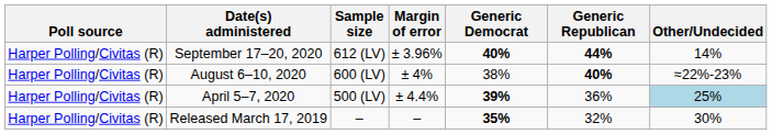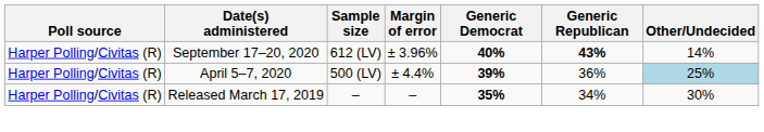 <table class="wikitable" style="font-size:90%;text-align:center;">
 <tr valign=bottom>
 <th>Poll source</th>
 <th>Date(s)<br>administered</th>
 <th>Sample<br>size</th>
 <th>Margin<br>of error</th>
 <th style="width:100px;">Generic<br>Democrat</th>
 <th style="width:100px;">Generic<br>Republican</th>
 <th>Other/Undecided</th>
 </tr>
 <tr>
 <td style="text-align:left;"><a href='#'>Harper Polling</a>/<a href='#'>Civitas</a> (R)</td>
 <td>September 17–20, 2020</td>
 <td>612 (LV)</td>
 <td>± 3.96%</td>
 <td><strong>40%</strong></td>
-<td><strong>44%</strong></td>
+<td><strong>43%</strong></td>
 <td>14%</td>
-</tr>
-<tr>
-<td style="text-align:left;"><a href='#'>Harper Polling</a>/<a href='#'>Civitas</a> (R)</td>
-<td>August 6–10, 2020</td>
-<td>600 (LV)</td>
-<td>± 4%</td>
-<td>38%</td>
-<td><strong>40%</strong></td>
-<td>≈22%-23%</td>
 </tr>
 <tr>
 <td style="text-align:left;"><a href='#'>Harper Polling</a>/<a href='#'>Civitas</a> (R)</td>
 <td>April 5–7, 2020</td>
 <td>500 (LV)</td>
 <td>± 4.4%</td>
 <td><strong>39%</strong></td>
 <td>36%</td>
 <td style="background: lightblue;">25%</td>
 </tr>
 <tr>
 <td style="text-align:left;"><a href='#'>Harper Polling</a>/<a href='#'>Civitas</a> (R)</td>
 <td>Released March 17, 2019</td>
 <td>–</td>
 <td>–</td>
 <td><strong>35%</strong></td>
-<td>32%</td>
+<td>34%</td>
 <td>30%</td>
 </tr>
 </table>
